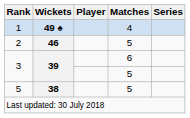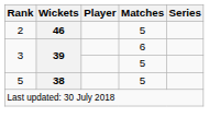 <table class="wikitable plainrowheaders sortable">
 <tr>
 <th scope=col>Rank</th>
 <th scope=col>Wickets</th>
 <th scope=col>Player</th>
 <th scope=col>Matches</th>
 <th scope=col>Series</th>
-</tr>
-<tr bgcolor=#cee0f2>
-<td align=center>1</td>
-<th scope=row style="background:#cee0f2; text-align:center;">49 ♠</th>
-<td></td>
-<td align=center>4</td>
-<td></td>
 </tr>
 <tr>
 <td align=center>2</td>
 <th scope=row style=text-align:center;>46</th>
 <td></td>
 <td align=center>5</td>
 <td></td>
 </tr>
 <tr>
 <td rowspan=2 align=center>3</td>
 <th scope=row rowspan=2 style=text-align:center;>39</th>
 <td></td>
 <td align=center>6</td>
 <td></td>
 </tr>
 <tr>
 <td></td>
 <td align=center>5</td>
 <td></td>
 </tr>
 <tr>
 <td align=center>5</td>
 <th scope=row style=text-align:center;>38</th>
 <td></td>
 <td align=center>5</td>
 <td></td>
 </tr>
 <tr class=sortbottom>
 <td colspan=5><small>Last updated: 30 July 2018</small></td>
 </tr>
 </table>
